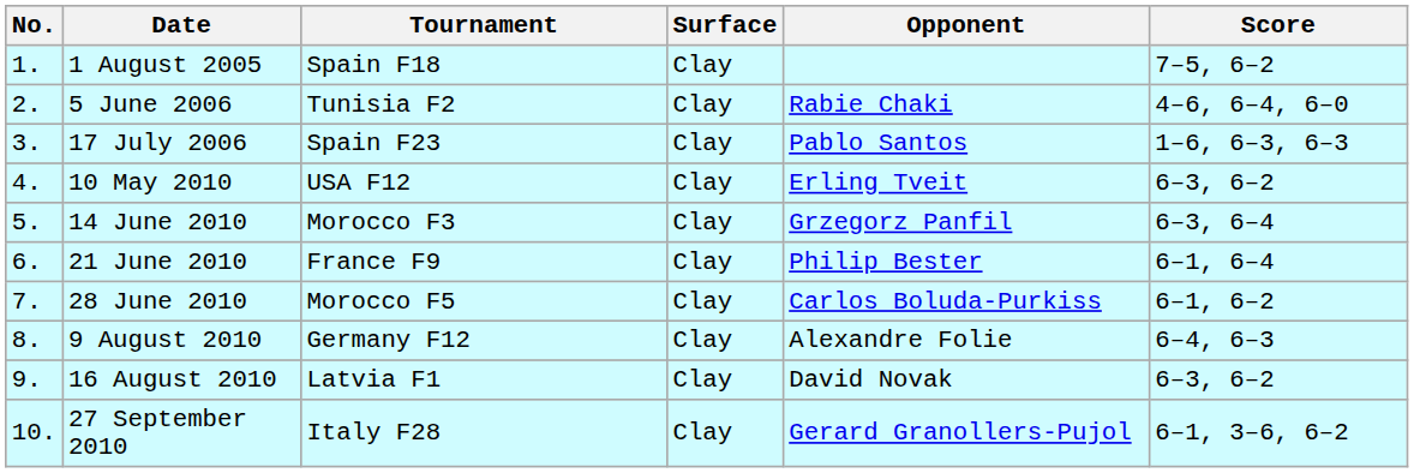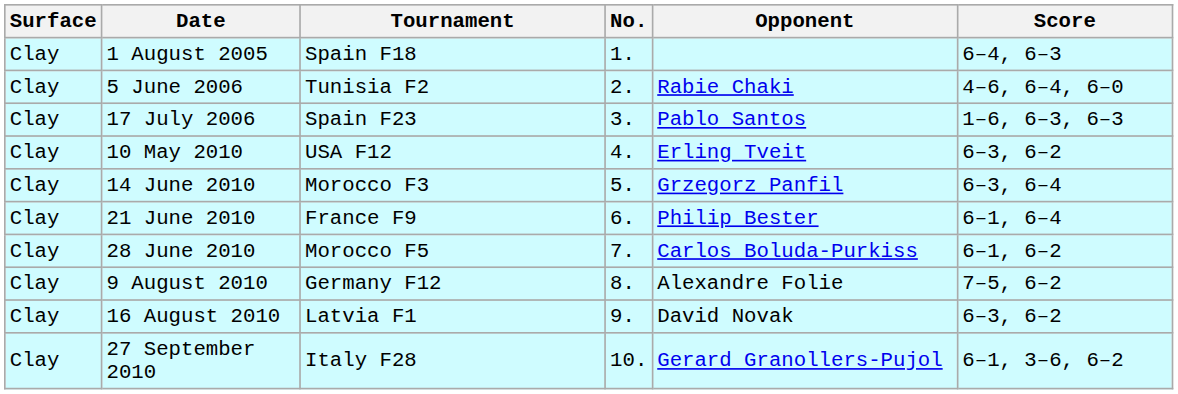 <table class="sortable wikitable" style=font-size:97%>
 <tr>
-<th>No.</th>
+<th>Surface</th>
 <th width=115>Date</th>
 <th width=180>Tournament</th>
-<th>Surface</th>
+<th>No.</th>
 <th width=180>Opponent</th>
 <th width=125>Score</th>
 </tr>
 <tr bgcolor=CFFCFF>
-<td>1.</td>
+<td>Clay</td>
 <td>1 August 2005</td>
 <td>Spain F18</td>
-<td>Clay</td>
+<td>1.</td>
 <td></td>
-<td>7–5, 6–2</td>
+<td>6–4, 6–3</td>
 </tr>
 <tr bgcolor=CFFCFF>
-<td>2.</td>
+<td>Clay</td>
 <td>5 June 2006</td>
 <td>Tunisia F2</td>
-<td>Clay</td>
+<td>2.</td>
 <td> <a href='#'>Rabie Chaki</a></td>
 <td>4–6, 6–4, 6–0</td>
 </tr>
 <tr bgcolor=CFFCFF>
-<td>3.</td>
+<td>Clay</td>
 <td>17 July 2006</td>
 <td>Spain F23</td>
-<td>Clay</td>
+<td>3.</td>
 <td> <a href='#'>Pablo Santos</a></td>
 <td>1–6, 6–3, 6–3</td>
 </tr>
 <tr bgcolor=CFFCFF>
-<td>4.</td>
+<td>Clay</td>
 <td>10 May 2010</td>
 <td>USA F12</td>
-<td>Clay</td>
+<td>4.</td>
 <td> <a href='#'>Erling Tveit</a></td>
 <td>6–3, 6–2</td>
 </tr>
 <tr bgcolor=CFFCFF>
-<td>5.</td>
+<td>Clay</td>
 <td>14 June  2010</td>
 <td>Morocco F3</td>
-<td>Clay</td>
+<td>5.</td>
 <td> <a href='#'>Grzegorz Panfil</a></td>
 <td>6–3, 6–4</td>
 </tr>
 <tr bgcolor=CFFCFF>
-<td>6.</td>
+<td>Clay</td>
 <td>21 June 2010</td>
 <td>France F9</td>
-<td>Clay</td>
+<td>6.</td>
 <td> <a href='#'>Philip Bester</a></td>
 <td>6–1, 6–4</td>
 </tr>
 <tr bgcolor=CFFCFF>
-<td>7.</td>
+<td>Clay</td>
 <td>28 June 2010</td>
 <td>Morocco F5</td>
-<td>Clay</td>
+<td>7.</td>
 <td> <a href='#'>Carlos Boluda-Purkiss</a></td>
 <td>6–1, 6–2</td>
 </tr>
 <tr bgcolor=CFFCFF>
-<td>8.</td>
+<td>Clay</td>
 <td>9 August 2010</td>
 <td>Germany F12</td>
-<td>Clay</td>
+<td>8.</td>
 <td> Alexandre Folie</td>
-<td>6–4, 6–3</td>
+<td>7–5, 6–2</td>
 </tr>
 <tr bgcolor=CFFCFF>
-<td>9.</td>
+<td>Clay</td>
 <td>16 August 2010</td>
 <td>Latvia F1</td>
-<td>Clay</td>
+<td>9.</td>
 <td> David Novak</td>
 <td>6–3, 6–2</td>
 </tr>
 <tr bgcolor=CFFCFF>
-<td>10.</td>
+<td>Clay</td>
 <td>27 September 2010</td>
 <td>Italy F28</td>
-<td>Clay</td>
+<td>10.</td>
 <td> <a href='#'>Gerard Granollers-Pujol</a></td>
 <td>6–1, 3–6, 6–2</td>
 </tr>
 </table>
